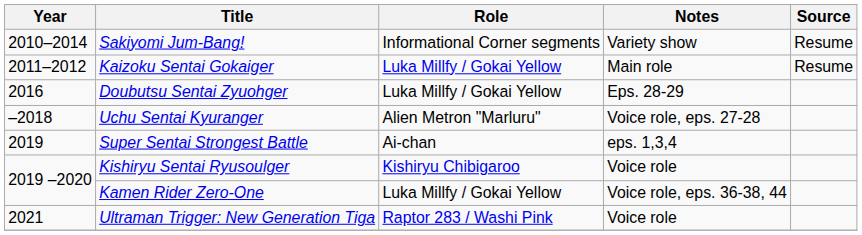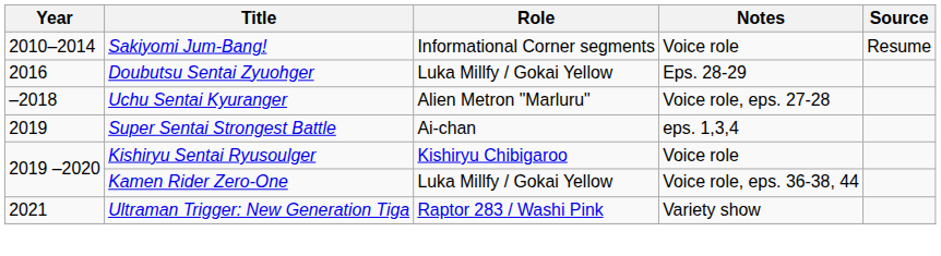 <table class="wikitable sortable">
 <tr>
 <th>Year</th>
 <th>Title</th>
 <th>Role</th>
 <th class="unsortable">Notes</th>
 <th class="unsortable">Source</th>
 </tr>
 <tr>
 <td>2010–2014</td>
 <td><em><a href='#'>Sakiyomi Jum-Bang!</a></em></td>
 <td>Informational Corner segments</td>
-<td>Variety show</td>
-<td>Resume</td>
-</tr>
-<tr>
-<td>2011–2012</td>
-<td><em><a href='#'>Kaizoku Sentai Gokaiger</a></em></td>
-<td><a href='#'>Luka Millfy / Gokai Yellow</a></td>
-<td>Main role</td>
+<td>Voice role</td>
 <td>Resume</td>
 </tr>
 <tr>
 <td>2016</td>
 <td><em><a href='#'>Doubutsu Sentai Zyuohger</a></em></td>
 <td>Luka Millfy / Gokai Yellow</td>
 <td>Eps. 28-29</td>
 <td></td>
 </tr>
 <tr>
 <td>–2018</td>
 <td><em><a href='#'>Uchu Sentai Kyuranger</a></em></td>
 <td>Alien Metron "Marluru"</td>
 <td>Voice role, eps. 27-28</td>
 <td></td>
 </tr>
 <tr>
 <td>2019</td>
 <td><em><a href='#'>Super Sentai Strongest Battle</a></em></td>
 <td>Ai-chan</td>
 <td>eps. 1,3,4</td>
 <td></td>
 </tr>
 <tr>
 <td rowspan="2">2019 –2020</td>
 <td><em><a href='#'>Kishiryu Sentai Ryusoulger</a></em></td>
 <td><a href='#'>Kishiryu Chibigaroo</a></td>
 <td>Voice role</td>
 <td></td>
 </tr>
 <tr>
 <td><em><a href='#'>Kamen Rider Zero-One</a></em></td>
 <td>Luka Millfy / Gokai Yellow</td>
 <td>Voice role, eps. 36-38, 44</td>
 <td></td>
 </tr>
 <tr>
 <td>2021</td>
 <td><em><a href='#'>Ultraman Trigger: New Generation Tiga</a></em></td>
 <td><a href='#'>Raptor 283 / Washi Pink</a></td>
-<td>Voice role</td>
+<td>Variety show</td>
 <td></td>
 </tr>
 <tr>
 </tr>
 </table>
